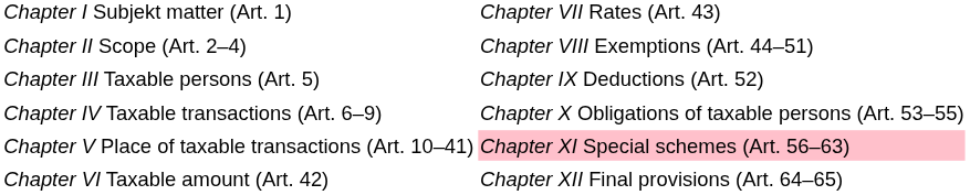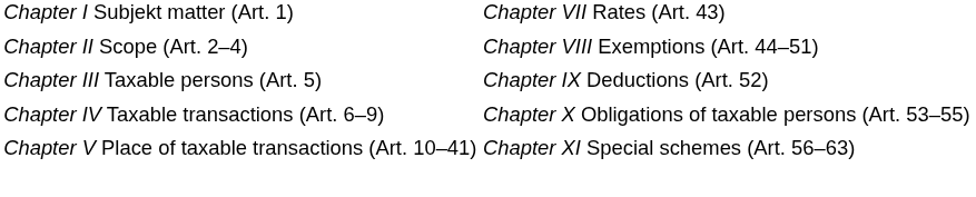 <table>
 <tr>
 <td><small><em>Chapter I</em> Subjekt matter (Art. 1)</small></td>
 <td><small><em>Chapter VII</em> Rates (Art. 43)</small></td>
 </tr>
 <tr>
 <td><small><em>Chapter II</em> Scope (Art. 2–4)</small></td>
 <td><small><em>Chapter VIII</em> Exemptions (Art. 44–51)</small></td>
 </tr>
 <tr>
 <td><small><em>Chapter III</em> Taxable persons (Art. 5)</small></td>
 <td><small><em>Chapter IX</em> Deductions (Art. 52)</small></td>
 </tr>
 <tr>
 <td><small><em>Chapter IV</em> Taxable transactions (Art. 6–9)</small></td>
 <td><small><em>Chapter X</em> Obligations of taxable persons (Art. 53–55)</small></td>
 </tr>
 <tr>
 <td><small><em>Chapter V</em> Place of taxable transactions (Art. 10–41)</small></td>
-<td style="background: pink;"><small><em>Chapter XI</em> Special schemes (Art. 56–63)</small></td>
-</tr>
-<tr>
-<td><small><em>Chapter VI</em> Taxable amount (Art. 42)</small></td>
-<td><small><em>Chapter XII</em> Final provisions (Art. 64–65)</small></td>
+<td><small><em>Chapter XI</em> Special schemes (Art. 56–63)</small></td>
 </tr>
 </table>
